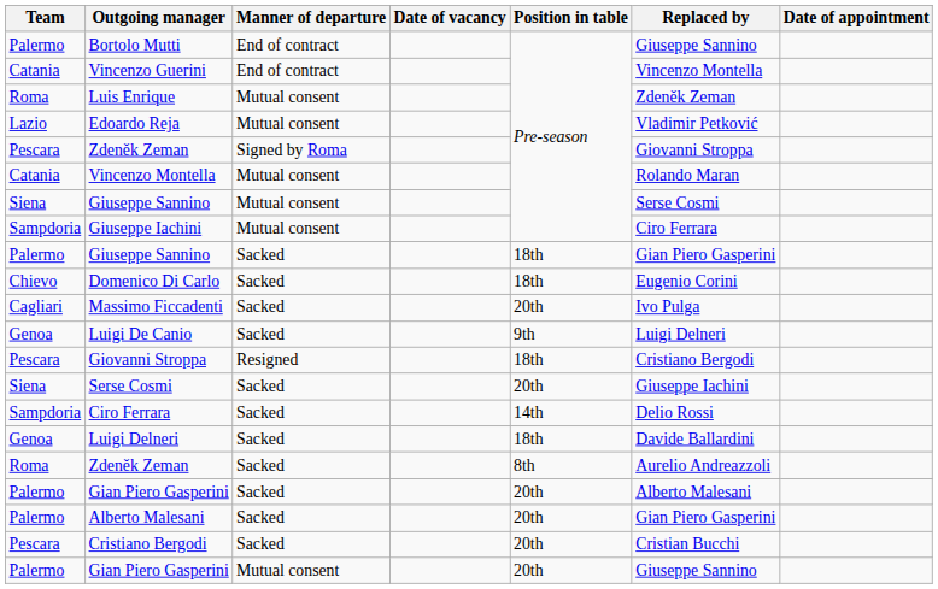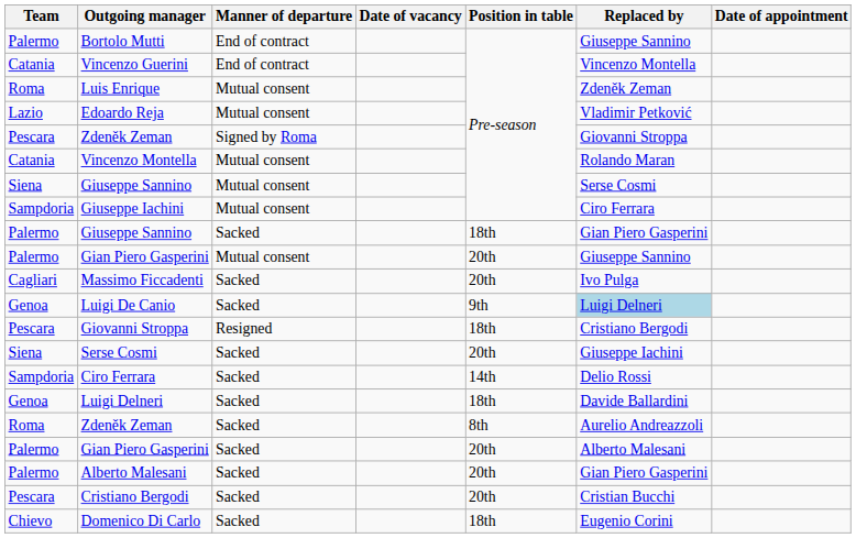 <table class="wikitable sortable">
 <tr>
 <th>Team</th>
 <th>Outgoing manager</th>
 <th>Manner of departure</th>
 <th>Date of vacancy</th>
 <th>Position in table</th>
 <th>Replaced by</th>
 <th>Date of appointment</th>
 </tr>
 <tr>
 <td><a href='#'>Palermo</a></td>
 <td> <a href='#'>Bortolo Mutti</a></td>
 <td>End of contract</td>
 <td></td>
 <td rowspan="8"><em>Pre-season</em></td>
 <td> <a href='#'>Giuseppe Sannino</a></td>
 <td></td>
 </tr>
 <tr>
 <td><a href='#'>Catania</a></td>
 <td> <a href='#'>Vincenzo Guerini</a></td>
 <td>End of contract</td>
 <td></td>
 <td> <a href='#'>Vincenzo Montella</a></td>
 <td></td>
 </tr>
 <tr>
 <td><a href='#'>Roma</a></td>
 <td> <a href='#'>Luis Enrique</a></td>
 <td>Mutual consent</td>
 <td></td>
 <td> <a href='#'>Zdeněk Zeman</a></td>
 <td></td>
 </tr>
 <tr>
 <td><a href='#'>Lazio</a></td>
 <td> <a href='#'>Edoardo Reja</a></td>
 <td>Mutual consent</td>
 <td></td>
 <td> <a href='#'>Vladimir Petković</a></td>
 <td></td>
 </tr>
 <tr>
 <td><a href='#'>Pescara</a></td>
 <td> <a href='#'>Zdeněk Zeman</a></td>
 <td>Signed by <a href='#'>Roma</a></td>
 <td></td>
 <td> <a href='#'>Giovanni Stroppa</a></td>
 <td></td>
 </tr>
 <tr>
 <td><a href='#'>Catania</a></td>
 <td> <a href='#'>Vincenzo Montella</a></td>
 <td>Mutual consent</td>
 <td></td>
 <td> <a href='#'>Rolando Maran</a></td>
 <td></td>
 </tr>
 <tr>
 <td><a href='#'>Siena</a></td>
 <td> <a href='#'>Giuseppe Sannino</a></td>
 <td>Mutual consent</td>
 <td></td>
 <td> <a href='#'>Serse Cosmi</a></td>
 <td></td>
 </tr>
 <tr>
 <td><a href='#'>Sampdoria</a></td>
 <td> <a href='#'>Giuseppe Iachini</a></td>
 <td>Mutual consent</td>
 <td></td>
 <td> <a href='#'>Ciro Ferrara</a></td>
 <td></td>
 </tr>
 <tr>
 <td><a href='#'>Palermo</a></td>
 <td> <a href='#'>Giuseppe Sannino</a></td>
 <td>Sacked</td>
 <td></td>
 <td>18th</td>
 <td> <a href='#'>Gian Piero Gasperini</a></td>
 <td></td>
 </tr>
 <tr>
-<td><a href='#'>Chievo</a></td>
-<td> <a href='#'>Domenico Di Carlo</a></td>
-<td>Sacked</td>
+<td><a href='#'>Palermo</a></td>
+<td> <a href='#'>Gian Piero Gasperini</a></td>
+<td>Mutual consent</td>
 <td></td>
-<td>18th</td>
-<td> <a href='#'>Eugenio Corini</a></td>
+<td>20th</td>
+<td> <a href='#'>Giuseppe Sannino</a></td>
 <td></td>
 </tr>
 <tr>
 <td><a href='#'>Cagliari</a></td>
 <td> <a href='#'>Massimo Ficcadenti</a></td>
 <td>Sacked</td>
 <td></td>
 <td>20th</td>
 <td> <a href='#'>Ivo Pulga</a></td>
 <td></td>
 </tr>
 <tr>
 <td><a href='#'>Genoa</a></td>
 <td> <a href='#'>Luigi De Canio</a></td>
 <td>Sacked</td>
 <td></td>
 <td>9th</td>
-<td> <a href='#'>Luigi Delneri</a></td>
+<td style="background: lightblue;"> <a href='#'>Luigi Delneri</a></td>
 <td></td>
 </tr>
 <tr>
 <td><a href='#'>Pescara</a></td>
 <td> <a href='#'>Giovanni Stroppa</a></td>
 <td>Resigned</td>
 <td></td>
 <td>18th</td>
 <td> <a href='#'>Cristiano Bergodi</a></td>
 <td></td>
 </tr>
 <tr>
 <td><a href='#'>Siena</a></td>
 <td> <a href='#'>Serse Cosmi</a></td>
 <td>Sacked</td>
 <td></td>
 <td>20th</td>
 <td> <a href='#'>Giuseppe Iachini</a></td>
 <td></td>
 </tr>
 <tr>
 <td><a href='#'>Sampdoria</a></td>
 <td> <a href='#'>Ciro Ferrara</a></td>
 <td>Sacked</td>
 <td></td>
 <td>14th</td>
 <td> <a href='#'>Delio Rossi</a></td>
 <td></td>
 </tr>
 <tr>
 <td><a href='#'>Genoa</a></td>
 <td> <a href='#'>Luigi Delneri</a></td>
 <td>Sacked</td>
 <td></td>
 <td>18th</td>
 <td> <a href='#'>Davide Ballardini</a></td>
 <td></td>
 </tr>
 <tr>
 <td><a href='#'>Roma</a></td>
 <td> <a href='#'>Zdeněk Zeman</a></td>
 <td>Sacked</td>
 <td></td>
 <td>8th</td>
 <td> <a href='#'>Aurelio Andreazzoli</a></td>
 <td></td>
 </tr>
 <tr>
 <td><a href='#'>Palermo</a></td>
 <td> <a href='#'>Gian Piero Gasperini</a></td>
 <td>Sacked</td>
 <td></td>
 <td>20th</td>
 <td> <a href='#'>Alberto Malesani</a></td>
 <td></td>
 </tr>
 <tr>
 <td><a href='#'>Palermo</a></td>
 <td> <a href='#'>Alberto Malesani</a></td>
 <td>Sacked</td>
 <td></td>
 <td>20th</td>
 <td> <a href='#'>Gian Piero Gasperini</a></td>
 <td></td>
 </tr>
 <tr>
 <td><a href='#'>Pescara</a></td>
 <td> <a href='#'>Cristiano Bergodi</a></td>
 <td>Sacked</td>
 <td></td>
 <td>20th</td>
 <td> <a href='#'>Cristian Bucchi</a></td>
 <td></td>
 </tr>
 <tr>
-<td><a href='#'>Palermo</a></td>
-<td> <a href='#'>Gian Piero Gasperini</a></td>
-<td>Mutual consent</td>
+<td><a href='#'>Chievo</a></td>
+<td> <a href='#'>Domenico Di Carlo</a></td>
+<td>Sacked</td>
 <td></td>
-<td>20th</td>
-<td> <a href='#'>Giuseppe Sannino</a></td>
+<td>18th</td>
+<td> <a href='#'>Eugenio Corini</a></td>
 <td></td>
 </tr>
 </table>
